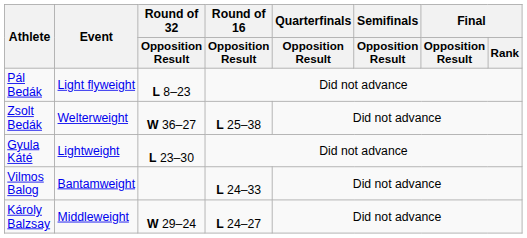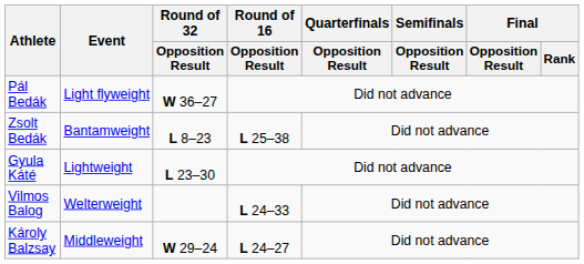 <table class="wikitable" style="font-size:90%">
 <tr>
 <th rowspan="2">Athlete</th>
 <th rowspan="2">Event</th>
 <th>Round of 32</th>
 <th>Round of 16</th>
 <th>Quarterfinals</th>
 <th>Semifinals</th>
 <th colspan=2>Final</th>
 </tr>
 <tr style="font-size:95%">
 <th>Opposition<br>Result</th>
 <th>Opposition<br>Result</th>
 <th>Opposition<br>Result</th>
 <th>Opposition<br>Result</th>
 <th>Opposition<br>Result</th>
 <th>Rank</th>
 </tr>
 <tr align=center>
 <td align=left><a href='#'>Pál Bedák</a></td>
 <td align=left><a href='#'>Light flyweight</a></td>
-<td><br><strong>L</strong> 8–23</td>
+<td><br><strong>W</strong> 36–27</td>
 <td colspan=5>Did not advance</td>
 </tr>
 <tr align=center>
 <td align=left><a href='#'>Zsolt Bedák</a></td>
-<td align=left><a href='#'>Welterweight</a></td>
-<td><br><strong>W</strong> 36–27</td>
+<td align=left><a href='#'>Bantamweight</a></td>
+<td><br><strong>L</strong> 8–23</td>
 <td><br><strong>L</strong> 25–38</td>
 <td colspan=4>Did not advance</td>
 </tr>
 <tr align=center>
 <td align=left><a href='#'>Gyula Káté</a></td>
 <td align=left><a href='#'>Lightweight</a></td>
 <td><br><strong>L</strong> 23–30</td>
 <td colspan=5>Did not advance</td>
 </tr>
 <tr align=center>
 <td align=left><a href='#'>Vilmos Balog</a></td>
-<td align=left><a href='#'>Bantamweight</a></td>
+<td align=left><a href='#'>Welterweight</a></td>
 <td></td>
 <td><br><strong>L</strong> 24–33</td>
 <td colspan=4>Did not advance</td>
 </tr>
 <tr align=center>
 <td align=left><a href='#'>Károly Balzsay</a></td>
 <td align=left><a href='#'>Middleweight</a></td>
 <td><br><strong>W</strong> 29–24</td>
 <td><br><strong>L</strong> 24–27</td>
 <td colspan=4>Did not advance</td>
 </tr>
 </table>
